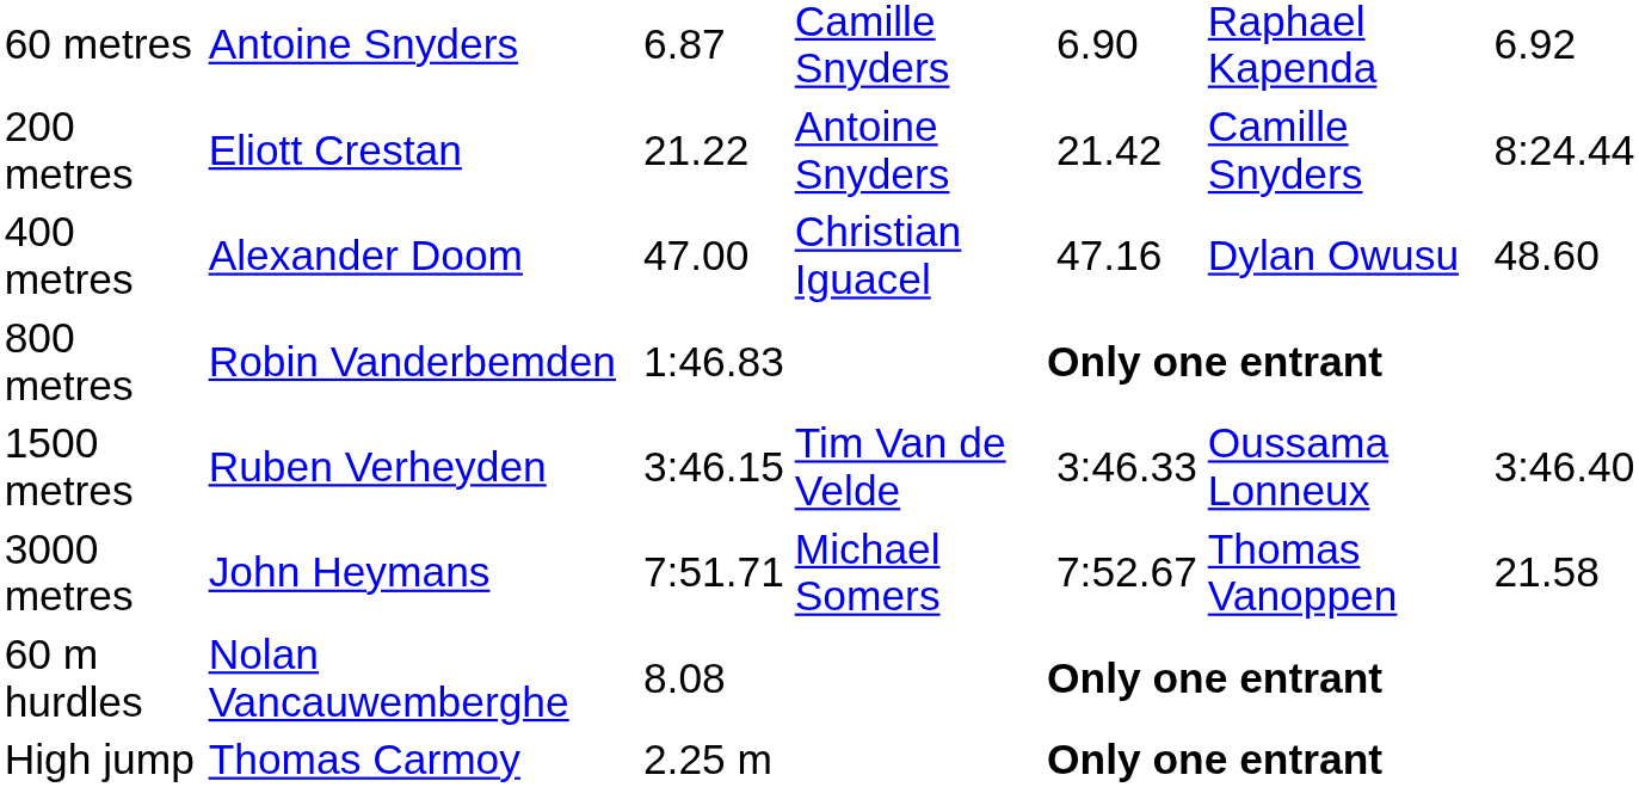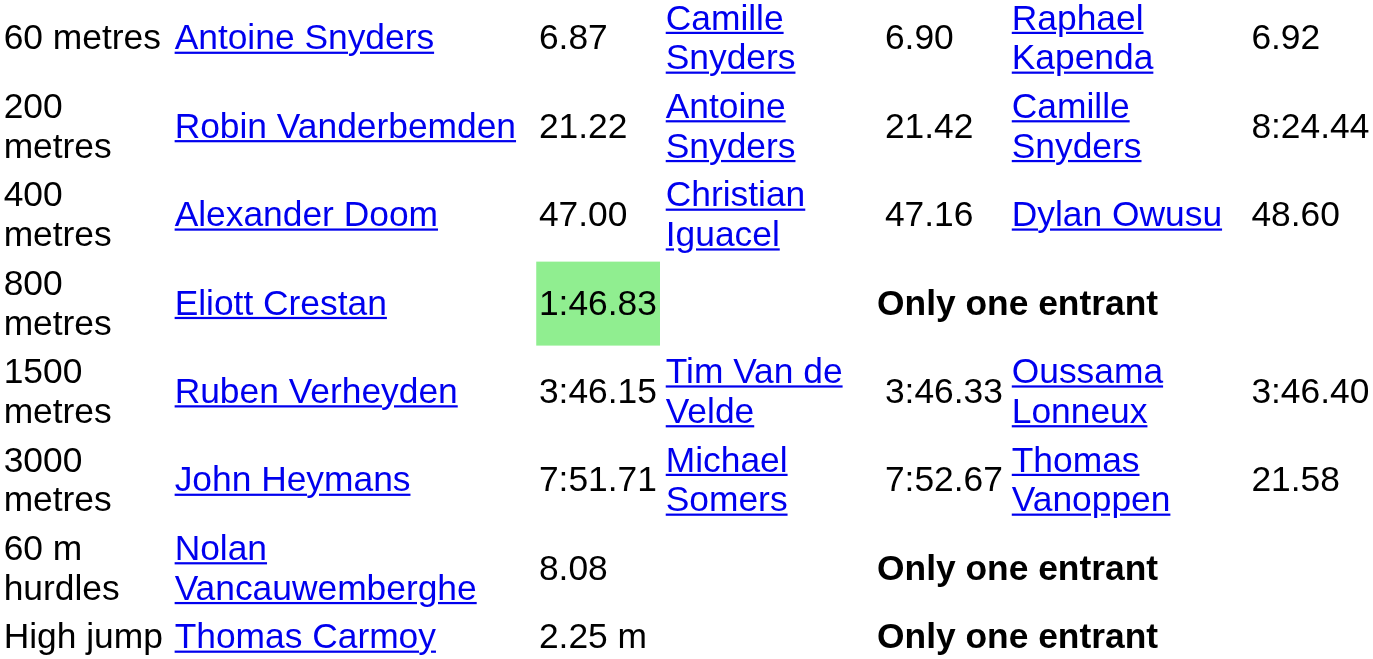 <table>
 <tr =>
 <td>60 metres</td>
 <td><a href='#'>Antoine Snyders</a></td>
 <td>6.87</td>
 <td><a href='#'>Camille Snyders</a></td>
 <td>6.90</td>
 <td><a href='#'>Raphael Kapenda</a></td>
 <td>6.92</td>
 </tr>
 <tr>
 <td>200 metres</td>
-<td><a href='#'>Eliott Crestan</a></td>
+<td><a href='#'>Robin Vanderbemden</a></td>
 <td>21.22</td>
 <td><a href='#'>Antoine Snyders</a></td>
 <td>21.42</td>
 <td><a href='#'>Camille Snyders</a></td>
 <td>8:24.44</td>
 </tr>
 <tr>
 <td>400 metres</td>
 <td><a href='#'>Alexander Doom</a></td>
 <td>47.00</td>
 <td><a href='#'>Christian Iguacel</a></td>
 <td>47.16</td>
 <td><a href='#'>Dylan Owusu</a></td>
 <td>48.60</td>
 </tr>
 <tr>
 <td>800 metres</td>
-<td><a href='#'>Robin Vanderbemden</a></td>
-<td>1:46.83</td>
+<td><a href='#'>Eliott Crestan</a></td>
+<td style="background: lightgreen;">1:46.83</td>
 <th colspan=4>Only one entrant</th>
 </tr>
 <tr>
 <td>1500 metres</td>
 <td><a href='#'>Ruben Verheyden</a></td>
 <td>3:46.15</td>
 <td><a href='#'>Tim Van de Velde</a></td>
 <td>3:46.33</td>
 <td><a href='#'>Oussama Lonneux</a></td>
 <td>3:46.40</td>
 </tr>
 <tr>
 <td>3000 metres</td>
 <td><a href='#'>John Heymans</a></td>
 <td>7:51.71</td>
 <td><a href='#'>Michael Somers</a></td>
 <td>7:52.67</td>
 <td><a href='#'>Thomas Vanoppen</a></td>
 <td>21.58</td>
 </tr>
 <tr>
 <td>60 m hurdles</td>
 <td><a href='#'>Nolan Vancauwemberghe</a></td>
 <td>8.08</td>
 <th colspan=4>Only one entrant</th>
 </tr>
 <tr>
 <td>High jump</td>
 <td><a href='#'>Thomas Carmoy</a></td>
 <td>2.25 m</td>
 <th colspan=4>Only one entrant</th>
 </tr>
 </table>
